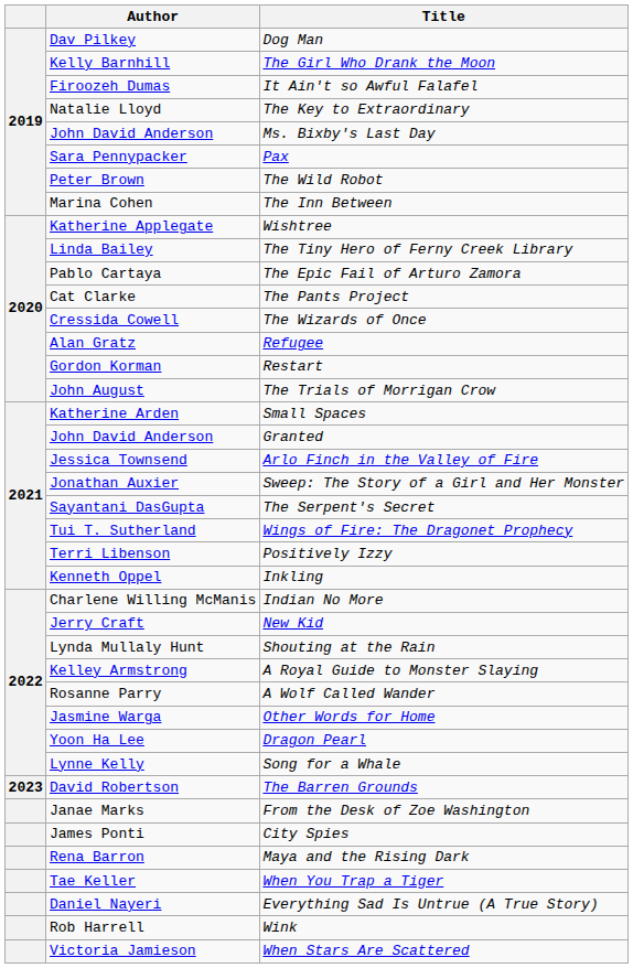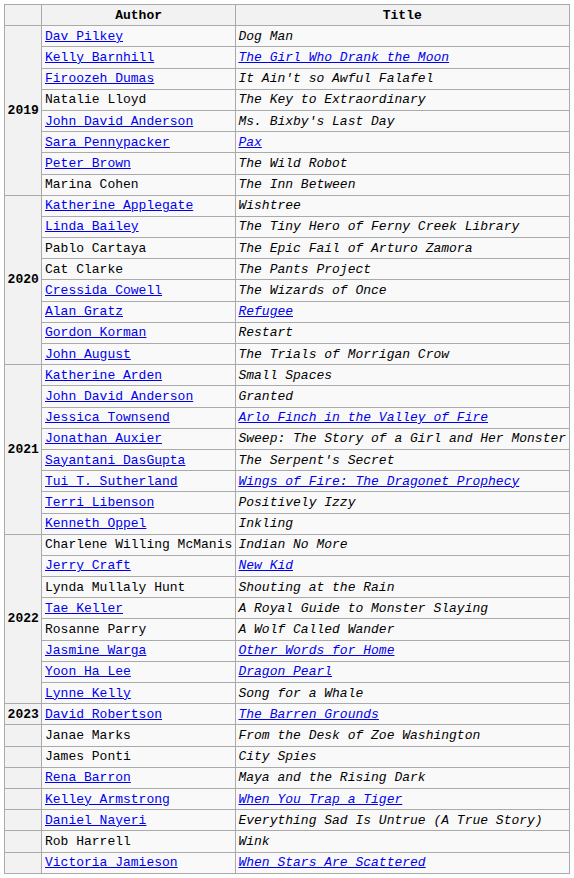 <table class="wikitable">
 <tr>
 <th></th>
 <th>Author</th>
 <th>Title</th>
 </tr>
 <tr>
 <th rowspan="8">2019</th>
 <td><a href='#'>Dav Pilkey</a></td>
 <td><em>Dog Man</em></td>
 </tr>
 <tr>
 <td><a href='#'>Kelly Barnhill</a></td>
 <td><em><a href='#'>The Girl Who Drank the Moon</a></em></td>
 </tr>
 <tr>
 <td><a href='#'>Firoozeh Dumas</a></td>
 <td><em>It Ain't so Awful Falafel</em></td>
 </tr>
 <tr>
 <td>Natalie Lloyd</td>
 <td><em>The Key to Extraordinary</em></td>
 </tr>
 <tr>
 <td><a href='#'>John David Anderson</a></td>
 <td><em>Ms. Bixby's Last Day</em></td>
 </tr>
 <tr>
 <td><a href='#'>Sara Pennypacker</a></td>
 <td><em><a href='#'>Pax</a></em></td>
 </tr>
 <tr>
 <td><a href='#'>Peter Brown</a></td>
 <td><em>The Wild Robot</em></td>
 </tr>
 <tr>
 <td>Marina Cohen</td>
 <td><em>The Inn Between</em></td>
 </tr>
 <tr>
 <th rowspan="8">2020</th>
 <td><a href='#'>Katherine Applegate</a></td>
 <td><em>Wishtree</em></td>
 </tr>
 <tr>
 <td><a href='#'>Linda Bailey</a></td>
 <td><em>The Tiny Hero of Ferny Creek Library</em></td>
 </tr>
 <tr>
 <td>Pablo Cartaya</td>
 <td><em>The Epic Fail of Arturo Zamora</em></td>
 </tr>
 <tr>
 <td>Cat Clarke</td>
 <td><em>The Pants Project</em></td>
 </tr>
 <tr>
 <td><a href='#'>Cressida Cowell</a></td>
 <td><em>The Wizards of Once</em></td>
 </tr>
 <tr>
 <td><a href='#'>Alan Gratz</a></td>
 <td><a href='#'><em>Refugee</em></a></td>
 </tr>
 <tr>
 <td><a href='#'>Gordon Korman</a></td>
 <td><em>Restart</em></td>
 </tr>
 <tr>
 <td><a href='#'>John August</a></td>
 <td><em>The Trials of Morrigan Crow</em></td>
 </tr>
 <tr>
 <th rowspan="8">2021</th>
 <td><a href='#'>Katherine Arden</a></td>
 <td><em>Small Spaces</em></td>
 </tr>
 <tr>
 <td><a href='#'>John David Anderson</a></td>
 <td><em>Granted</em></td>
 </tr>
 <tr>
 <td><a href='#'>Jessica Townsend</a></td>
 <td><em><a href='#'>Arlo Finch in the Valley of Fire</a></em></td>
 </tr>
 <tr>
 <td><a href='#'>Jonathan Auxier</a></td>
 <td><em>Sweep: The Story of a Girl and Her Monster</em></td>
 </tr>
 <tr>
 <td><a href='#'>Sayantani DasGupta</a></td>
 <td><em>The Serpent's Secret</em></td>
 </tr>
 <tr>
 <td><a href='#'>Tui T. Sutherland</a></td>
 <td><a href='#'><em>Wings of Fire: The Dragonet Prophecy</em></a></td>
 </tr>
 <tr>
 <td><a href='#'>Terri Libenson</a></td>
 <td><em>Positively Izzy</em></td>
 </tr>
 <tr>
 <td><a href='#'>Kenneth Oppel</a></td>
 <td><em>Inkling</em></td>
 </tr>
 <tr>
 <th rowspan="8">2022</th>
 <td>Charlene Willing McManis</td>
 <td><em>Indian No More</em></td>
 </tr>
 <tr>
 <td><a href='#'>Jerry Craft</a></td>
 <td><em><a href='#'>New Kid</a></em></td>
 </tr>
 <tr>
 <td>Lynda Mullaly Hunt</td>
 <td><em>Shouting at the Rain</em></td>
 </tr>
 <tr>
-<td><a href='#'>Kelley Armstrong</a></td>
+<td><a href='#'>Tae Keller</a></td>
 <td><em>A Royal Guide to Monster Slaying</em></td>
 </tr>
 <tr>
 <td>Rosanne Parry</td>
 <td><em>A Wolf Called Wander</em></td>
 </tr>
 <tr>
 <td><a href='#'>Jasmine Warga</a></td>
 <td><em><a href='#'>Other Words for Home</a></em></td>
 </tr>
 <tr>
 <td><a href='#'>Yoon Ha Lee</a></td>
 <td><em><a href='#'>Dragon Pearl</a></em></td>
 </tr>
 <tr>
 <td><a href='#'>Lynne Kelly</a></td>
 <td><em>Song for a Whale</em></td>
 </tr>
 <tr>
 <th>2023</th>
 <td><a href='#'>David Robertson</a></td>
 <td><em><a href='#'>The Barren Grounds</a></em></td>
 </tr>
 <tr>
 <th></th>
 <td>Janae Marks</td>
 <td><em>From the Desk of Zoe Washington</em></td>
 </tr>
 <tr>
 <th></th>
 <td>James Ponti</td>
 <td><em>City Spies</em></td>
 </tr>
 <tr>
 <th></th>
 <td><a href='#'>Rena Barron</a></td>
 <td><em>Maya and the Rising Dark</em></td>
 </tr>
 <tr>
 <th></th>
-<td><a href='#'>Tae Keller</a></td>
+<td><a href='#'>Kelley Armstrong</a></td>
 <td><em><a href='#'>When You Trap a Tiger</a></em></td>
 </tr>
 <tr>
 <th></th>
 <td><a href='#'>Daniel Nayeri</a></td>
 <td><em>Everything Sad Is Untrue (A True Story)</em></td>
 </tr>
 <tr>
 <th></th>
 <td>Rob Harrell</td>
 <td><em>Wink</em></td>
 </tr>
 <tr>
 <th></th>
 <td><a href='#'>Victoria Jamieson</a></td>
 <td><em><a href='#'>When Stars Are Scattered</a></em></td>
 </tr>
 </table>
